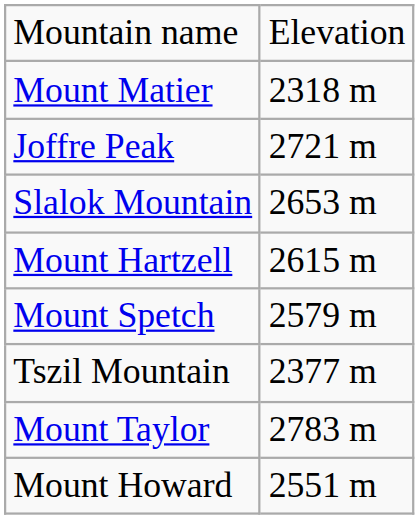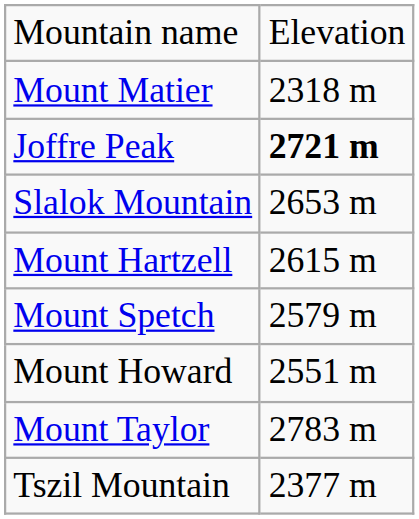 <table class="wikitable">
 <tr>
 <td>Mountain name</td>
 <td>Elevation</td>
 </tr>
 <tr>
 <td><a href='#'>Mount Matier</a></td>
 <td>2318 m</td>
 </tr>
 <tr>
 <td><a href='#'>Joffre Peak</a></td>
-<td>2721 m</td>
+<td><strong>2721 m</strong></td>
 </tr>
 <tr>
 <td><a href='#'>Slalok Mountain</a></td>
 <td>2653 m</td>
 </tr>
 <tr>
 <td><a href='#'>Mount Hartzell</a></td>
 <td>2615 m</td>
 </tr>
 <tr>
 <td><a href='#'>Mount Spetch</a></td>
 <td>2579 m</td>
 </tr>
 <tr>
-<td>Tszil Mountain</td>
-<td>2377 m</td>
+<td>Mount Howard</td>
+<td>2551 m</td>
 </tr>
 <tr>
 <td><a href='#'>Mount Taylor</a></td>
 <td>2783 m</td>
 </tr>
 <tr>
-<td>Mount Howard</td>
-<td>2551 m</td>
+<td>Tszil Mountain</td>
+<td>2377 m</td>
 </tr>
 </table>
